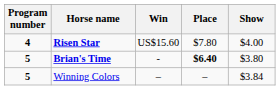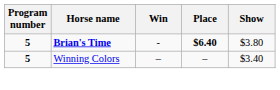 <table class="wikitable sortable" style="font-size:90%">
 <tr>
 <th width="58px">Program <br> number</th>
 <th width="110px">Horse name <br></th>
 <th width="58px">Win <br></th>
 <th width="58px">Place <br></th>
 <th width="58px">Show <br></th>
-</tr>
-<tr>
-<td align=center><strong>4</strong></td>
-<td><strong><a href='#'>Risen Star</a></strong></td>
-<td align=center>US$15.60</td>
-<td align=center>$7.80</td>
-<td align=center>$4.00</td>
 </tr>
 <tr>
 <td align=center><strong>5</strong></td>
 <td><strong><a href='#'>Brian's Time</a></strong></td>
 <td align=center>-</td>
 <td align=center><strong>$6.40</strong></td>
 <td align=center>$3.80</td>
 </tr>
 <tr>
 <td align=center><strong>5</strong></td>
 <td><a href='#'>Winning Colors</a></td>
 <td align=center>–</td>
 <td align=center>–</td>
-<td align=center>$3.84</td>
+<td align=center>$3.40</td>
 </tr>
 </table>
